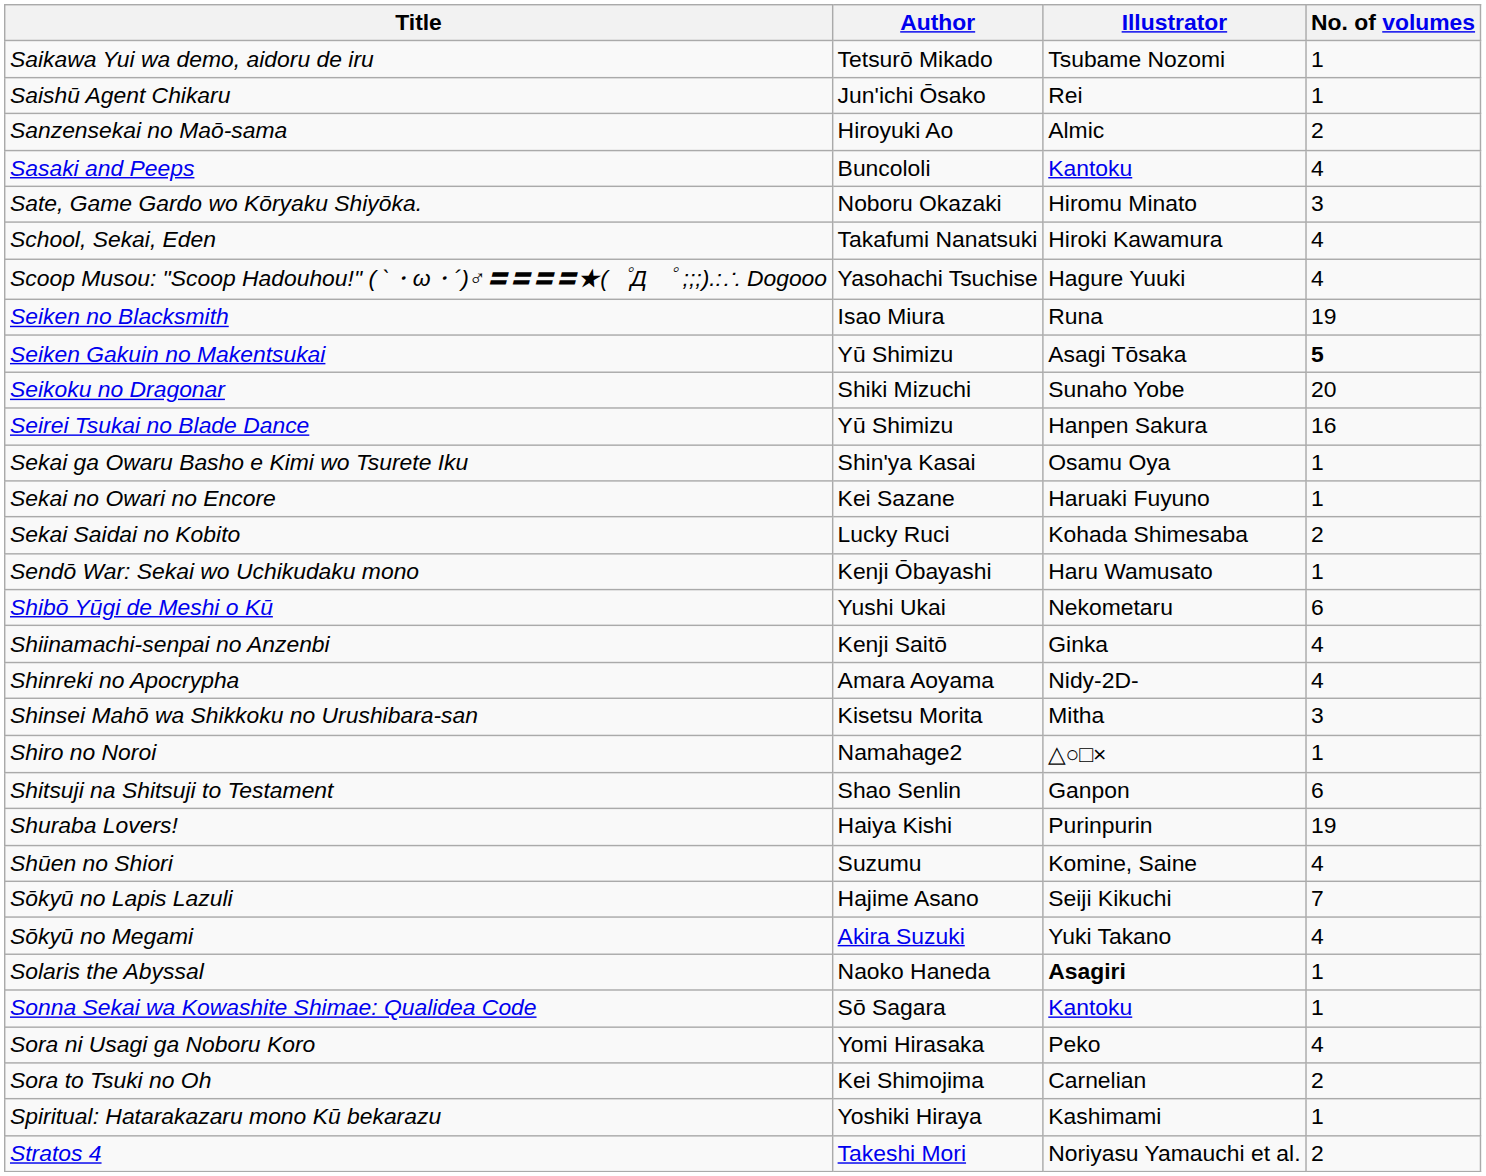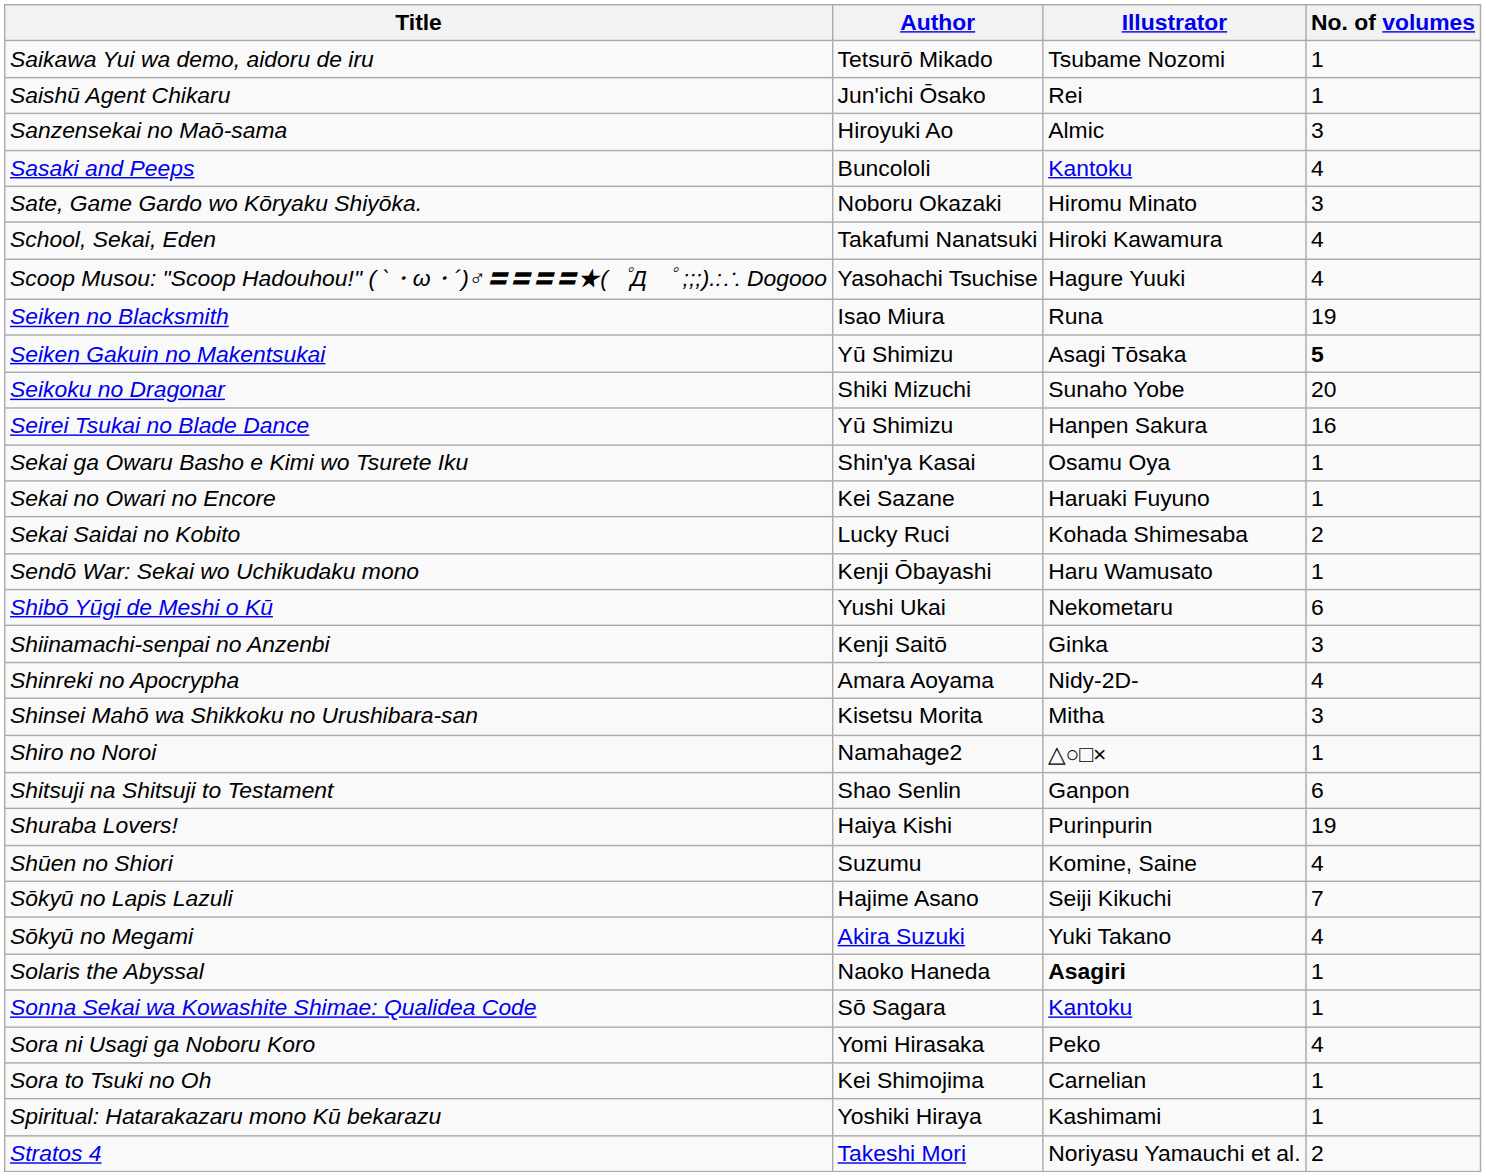 <table class="wikitable">
 <tr>
 <th scope="col">Title</th>
 <th scope="col"><a href='#'>Author</a></th>
 <th scope="col"><a href='#'>Illustrator</a></th>
 <th scope="col">No. of <a href='#'>volumes</a></th>
 </tr>
 <tr>
 <td><em>Saikawa Yui wa demo, aidoru de iru</em></td>
 <td>Tetsurō Mikado</td>
 <td>Tsubame Nozomi</td>
 <td>1</td>
 </tr>
 <tr>
 <td><em>Saishū Agent Chikaru</em></td>
 <td>Jun'ichi Ōsako</td>
 <td>Rei</td>
 <td>1</td>
 </tr>
 <tr>
 <td><em>Sanzensekai no Maō-sama</em></td>
 <td>Hiroyuki Ao</td>
 <td>Almic</td>
-<td>2</td>
+<td>3</td>
 </tr>
 <tr>
 <td><em><a href='#'>Sasaki and Peeps</a></em></td>
 <td>Buncololi</td>
 <td><a href='#'>Kantoku</a></td>
 <td>4</td>
 </tr>
 <tr>
 <td><em>Sate, Game Gardo wo Kōryaku Shiyōka.</em></td>
 <td>Noboru Okazaki</td>
 <td>Hiromu Minato</td>
 <td>3</td>
 </tr>
 <tr>
 <td><em>School, Sekai, Eden</em></td>
 <td>Takafumi Nanatsuki</td>
 <td>Hiroki Kawamura</td>
 <td>4</td>
 </tr>
 <tr>
 <td><em>Scoop Musou: "Scoop Hadouhou!" ( `・ω・´)♂〓〓〓〓★(゜Д ゜ ;;;).:∴ Dogooo</em></td>
 <td>Yasohachi Tsuchise</td>
 <td>Hagure Yuuki</td>
 <td>4</td>
 </tr>
 <tr>
 <td><em><a href='#'>Seiken no Blacksmith</a></em></td>
 <td>Isao Miura</td>
 <td>Runa</td>
 <td>19</td>
 </tr>
 <tr>
 <td><em><a href='#'>Seiken Gakuin no Makentsukai</a></em></td>
 <td>Yū Shimizu</td>
 <td>Asagi Tōsaka</td>
 <td><strong>5</strong></td>
 </tr>
 <tr>
 <td><em><a href='#'>Seikoku no Dragonar</a></em></td>
 <td>Shiki Mizuchi</td>
 <td>Sunaho Yobe</td>
 <td>20</td>
 </tr>
 <tr>
 <td><em><a href='#'>Seirei Tsukai no Blade Dance</a></em></td>
 <td>Yū Shimizu</td>
 <td>Hanpen Sakura</td>
 <td>16</td>
 </tr>
 <tr>
 <td><em>Sekai ga Owaru Basho e Kimi wo Tsurete Iku</em></td>
 <td>Shin'ya Kasai</td>
 <td>Osamu Oya</td>
 <td>1</td>
 </tr>
 <tr>
 <td><em>Sekai no Owari no Encore</em></td>
 <td>Kei Sazane</td>
 <td>Haruaki Fuyuno</td>
 <td>1</td>
 </tr>
 <tr>
 <td><em>Sekai Saidai no Kobito</em></td>
 <td>Lucky Ruci</td>
 <td>Kohada Shimesaba</td>
 <td>2</td>
 </tr>
 <tr>
 <td><em>Sendō War: Sekai wo Uchikudaku mono</em></td>
 <td>Kenji Ōbayashi</td>
 <td>Haru Wamusato</td>
 <td>1</td>
 </tr>
 <tr>
 <td><em><a href='#'>Shibō Yūgi de Meshi o Kū</a></em></td>
 <td>Yushi Ukai</td>
 <td>Nekometaru</td>
 <td>6</td>
 </tr>
 <tr>
 <td><em>Shiinamachi-senpai no Anzenbi</em></td>
 <td>Kenji Saitō</td>
 <td>Ginka</td>
-<td>4</td>
+<td>3</td>
 </tr>
 <tr>
 <td><em>Shinreki no Apocrypha</em></td>
 <td>Amara Aoyama</td>
 <td>Nidy-2D-</td>
 <td>4</td>
 </tr>
 <tr>
 <td><em>Shinsei Mahō wa Shikkoku no Urushibara-san</em></td>
 <td>Kisetsu Morita</td>
 <td>Mitha</td>
 <td>3</td>
 </tr>
 <tr>
 <td><em>Shiro no Noroi</em></td>
 <td>Namahage2</td>
 <td>△○□×</td>
 <td>1</td>
 </tr>
 <tr>
 <td><em>Shitsuji na Shitsuji to Testament</em></td>
 <td>Shao Senlin</td>
 <td>Ganpon</td>
 <td>6</td>
 </tr>
 <tr>
 <td><em>Shuraba Lovers!</em></td>
 <td>Haiya Kishi</td>
 <td>Purinpurin</td>
 <td>19</td>
 </tr>
 <tr>
 <td><em>Shūen no Shiori</em></td>
 <td>Suzumu</td>
 <td>Komine, Saine</td>
 <td>4</td>
 </tr>
 <tr>
 <td><em>Sōkyū no Lapis Lazuli</em></td>
 <td>Hajime Asano</td>
 <td>Seiji Kikuchi</td>
 <td>7</td>
 </tr>
 <tr>
 <td><em>Sōkyū no Megami</em></td>
 <td><a href='#'>Akira Suzuki</a></td>
 <td>Yuki Takano</td>
 <td>4</td>
 </tr>
 <tr>
 <td><em>Solaris the Abyssal</em></td>
 <td>Naoko Haneda</td>
 <td><strong>Asagiri</strong></td>
 <td>1</td>
 </tr>
 <tr>
 <td><em><a href='#'>Sonna Sekai wa Kowashite Shimae: Qualidea Code</a></em></td>
 <td>Sō Sagara</td>
 <td><a href='#'>Kantoku</a></td>
 <td>1</td>
 </tr>
 <tr>
 <td><em>Sora ni Usagi ga Noboru Koro</em></td>
 <td>Yomi Hirasaka</td>
 <td>Peko</td>
 <td>4</td>
 </tr>
 <tr>
 <td><em>Sora to Tsuki no Oh</em></td>
 <td>Kei Shimojima</td>
 <td>Carnelian</td>
-<td>2</td>
+<td>1</td>
 </tr>
 <tr>
 <td><em>Spiritual: Hatarakazaru mono Kū bekarazu</em></td>
 <td>Yoshiki Hiraya</td>
 <td>Kashimami</td>
 <td>1</td>
 </tr>
 <tr>
 <td><em><a href='#'>Stratos 4</a></em></td>
 <td><a href='#'>Takeshi Mori</a></td>
 <td>Noriyasu Yamauchi et al.</td>
 <td>2</td>
 </tr>
 </table>
